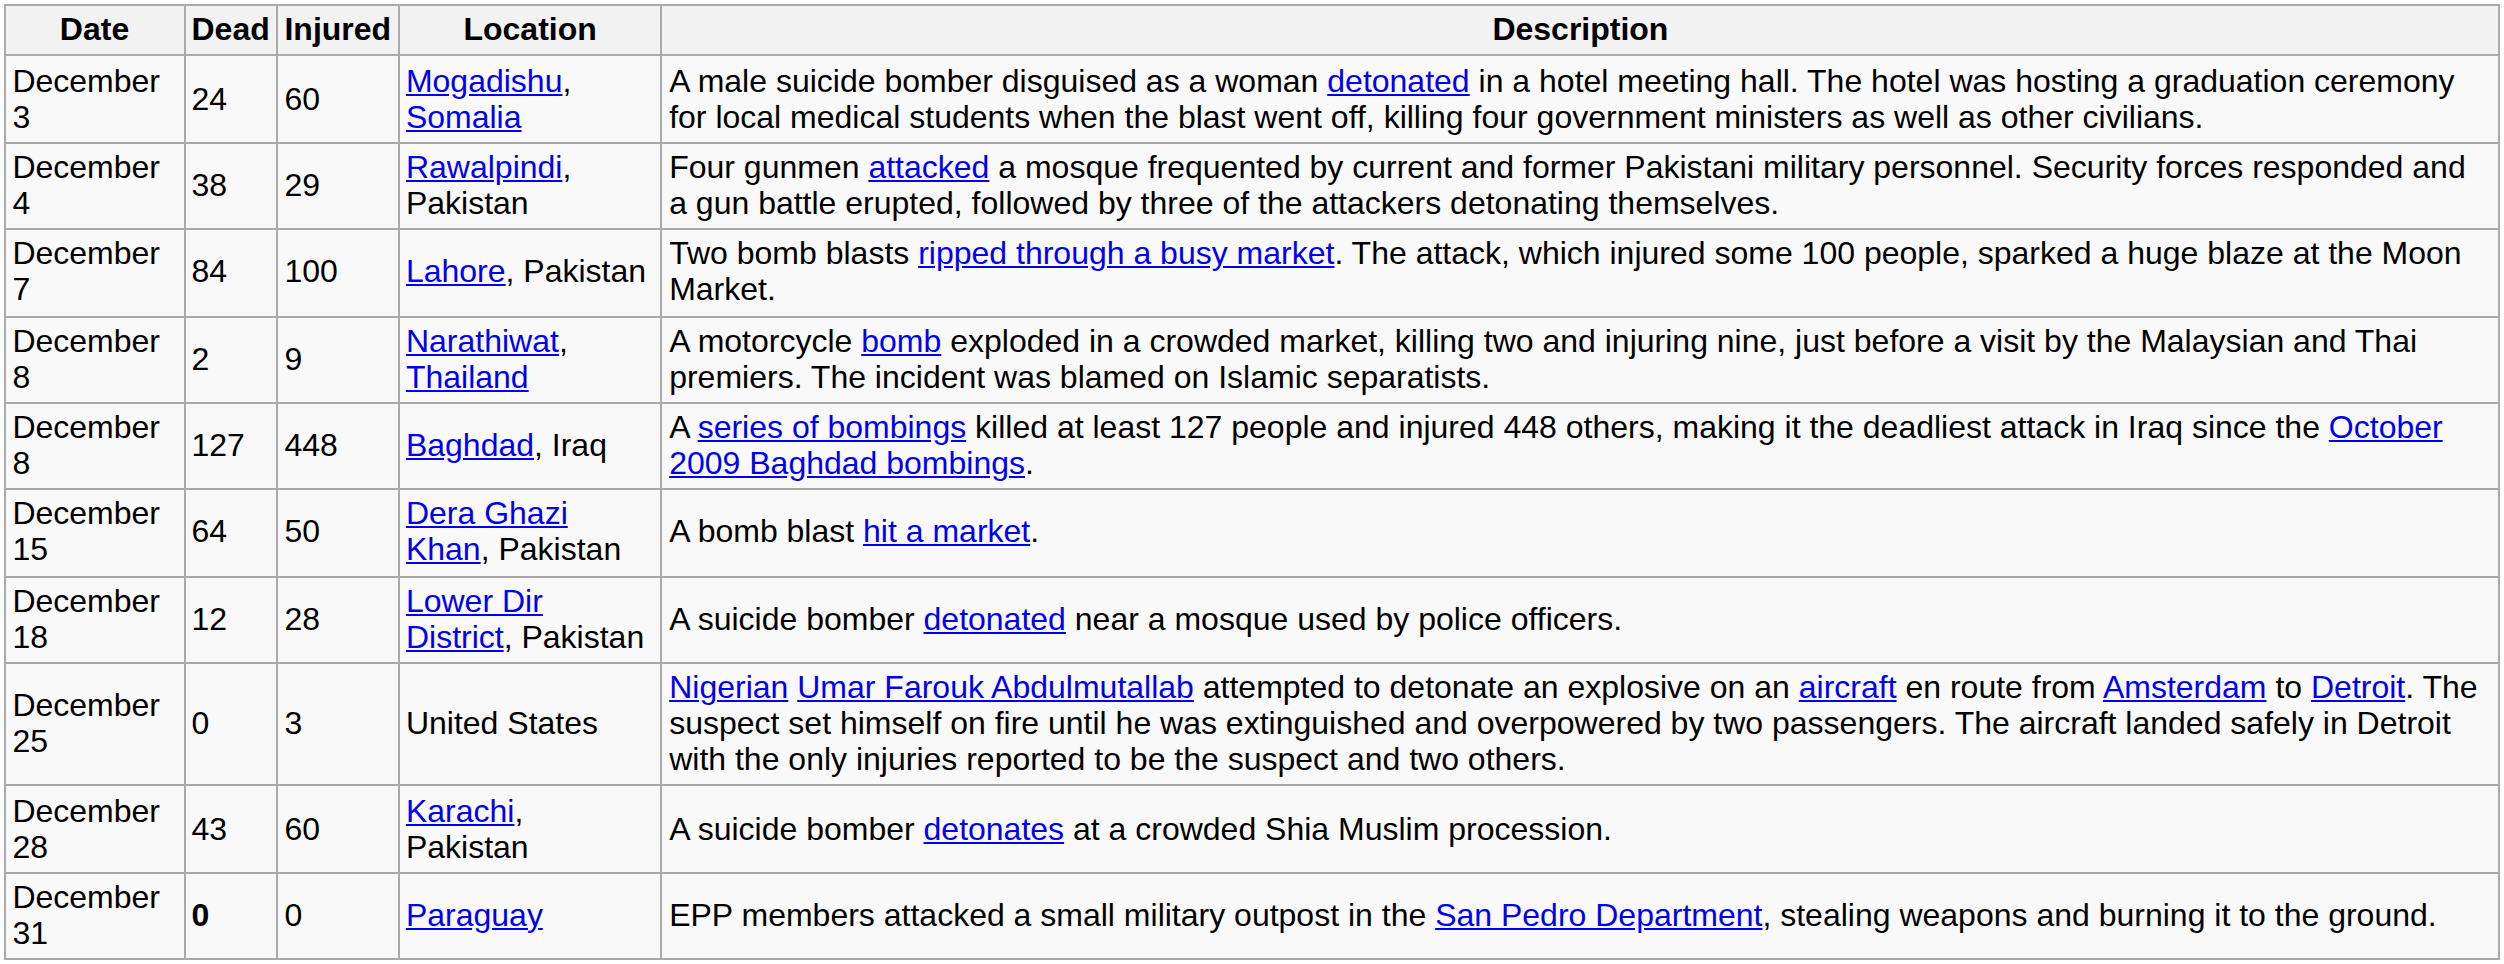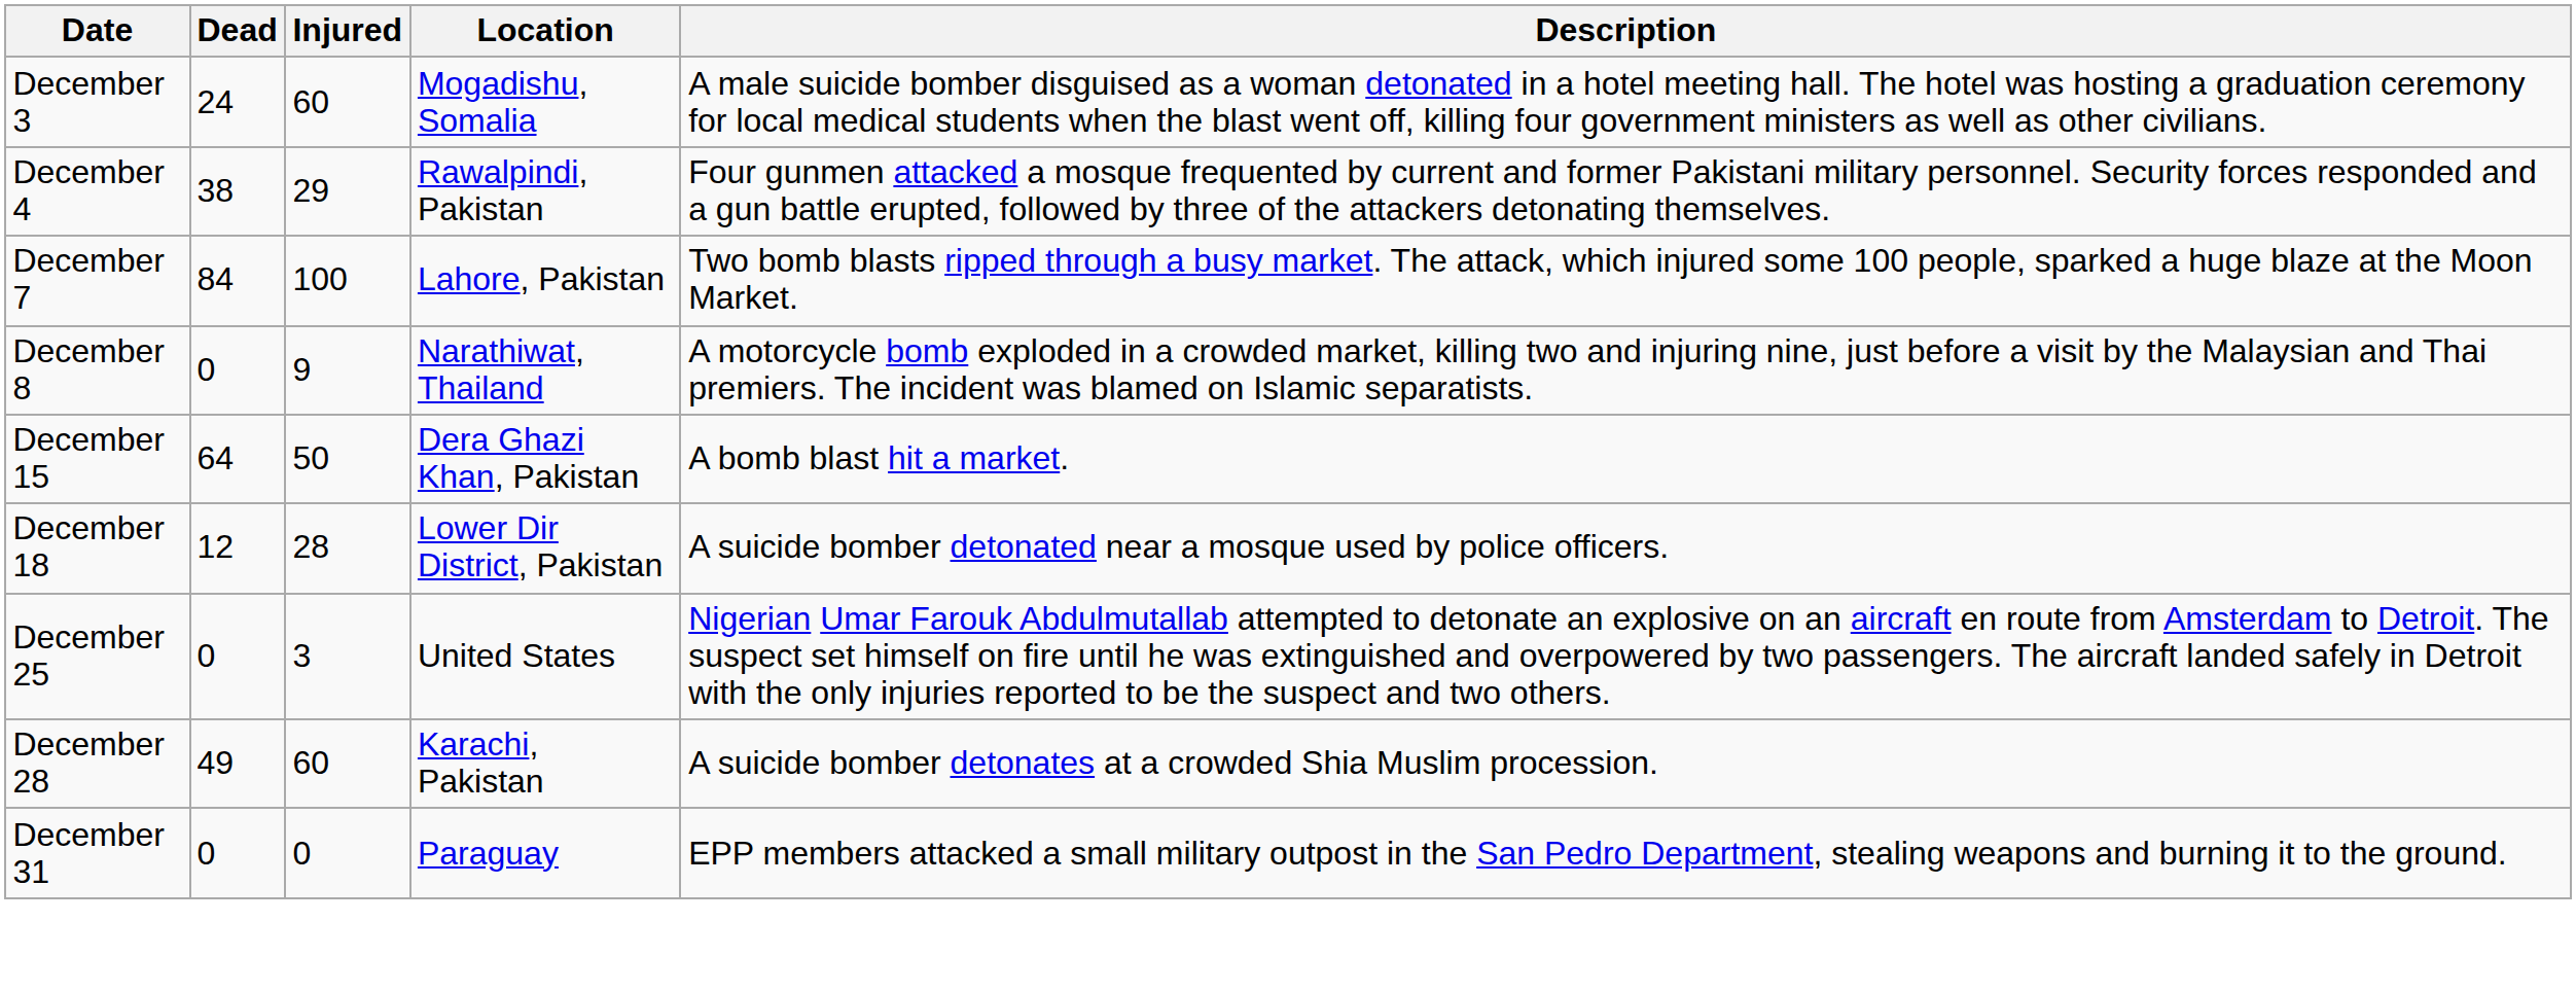 <table class="wikitable sortable">
 <tr>
 <th>Date</th>
 <th>Dead</th>
 <th>Injured</th>
 <th>Location</th>
 <th>Description</th>
 </tr>
 <tr>
 <td>December 3</td>
 <td>24</td>
 <td>60</td>
 <td><a href='#'>Mogadishu</a>, <a href='#'>Somalia</a></td>
 <td>A male suicide bomber disguised as a woman <a href='#'>detonated</a> in a hotel meeting hall. The hotel was hosting a graduation ceremony for local medical students when the blast went off, killing four government ministers as well as other civilians.</td>
 </tr>
 <tr>
 <td>December 4</td>
 <td>38</td>
 <td>29</td>
 <td><a href='#'>Rawalpindi</a>, Pakistan</td>
 <td>Four gunmen <a href='#'>attacked</a> a mosque frequented by current and former Pakistani military personnel. Security forces responded and a gun battle erupted, followed by three of the attackers detonating themselves.</td>
 </tr>
 <tr>
 <td>December 7</td>
 <td>84</td>
 <td>100</td>
 <td><a href='#'>Lahore</a>, Pakistan</td>
 <td>Two bomb blasts <a href='#'>ripped through a busy market</a>. The attack, which injured some 100 people, sparked a huge blaze at the Moon Market.</td>
 </tr>
 <tr>
 <td>December 8</td>
-<td>2</td>
+<td>0</td>
 <td>9</td>
 <td><a href='#'>Narathiwat</a>, <a href='#'>Thailand</a></td>
 <td>A motorcycle <a href='#'>bomb</a> exploded in a crowded market, killing two and injuring nine, just before a visit by the Malaysian and Thai premiers. The incident was blamed on Islamic separatists.</td>
-</tr>
-<tr>
-<td>December 8</td>
-<td>127</td>
-<td>448</td>
-<td><a href='#'>Baghdad</a>, Iraq</td>
-<td>A <a href='#'>series of bombings</a> killed at least 127 people and injured 448 others, making it the deadliest attack in Iraq since the <a href='#'>October 2009 Baghdad bombings</a>.</td>
 </tr>
 <tr>
 <td>December 15</td>
 <td>64</td>
 <td>50</td>
 <td><a href='#'>Dera Ghazi Khan</a>, Pakistan</td>
 <td>A bomb blast <a href='#'>hit a market</a>.</td>
 </tr>
 <tr>
 <td>December 18</td>
 <td>12</td>
 <td>28</td>
 <td><a href='#'>Lower Dir District</a>, Pakistan</td>
 <td>A suicide bomber <a href='#'>detonated</a> near a mosque used by police officers.</td>
 </tr>
 <tr>
 <td>December 25</td>
 <td>0</td>
 <td>3</td>
 <td>United States</td>
 <td><a href='#'>Nigerian</a> <a href='#'>Umar Farouk Abdulmutallab</a> attempted to detonate an explosive on an <a href='#'>aircraft</a> en route from <a href='#'>Amsterdam</a> to <a href='#'>Detroit</a>. The suspect set himself on fire until he was extinguished and overpowered by two passengers. The aircraft landed safely in Detroit with the only injuries reported to be the suspect and two others.</td>
 </tr>
 <tr>
 <td>December 28</td>
-<td>43</td>
+<td>49</td>
 <td>60</td>
 <td><a href='#'>Karachi</a>, Pakistan</td>
 <td>A suicide bomber <a href='#'>detonates</a> at a crowded Shia Muslim procession.</td>
 </tr>
 <tr>
 <td>December 31</td>
-<td><strong>0</strong></td>
+<td>0</td>
 <td>0</td>
 <td><a href='#'>Paraguay</a></td>
 <td>EPP members attacked a small military outpost in the <a href='#'>San Pedro Department</a>, stealing weapons and burning it to the ground.</td>
 </tr>
 </table>
